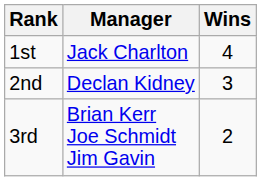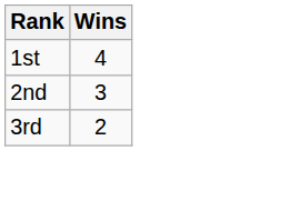 <table class="wikitable sortable">
 <tr>
 <th>Rank</th>
-<th>Manager</th>
 <th>Wins</th>
 </tr>
 <tr>
 <td>1st</td>
-<td><a href='#'>Jack Charlton</a></td>
 <td style="text-align:center;">4</td>
 </tr>
 <tr>
 <td>2nd</td>
-<td><a href='#'>Declan Kidney</a></td>
 <td style="text-align:center;">3</td>
 </tr>
 <tr>
 <td>3rd</td>
-<td><a href='#'>Brian Kerr</a> <br> <a href='#'>Joe Schmidt</a> <br> <a href='#'>Jim Gavin</a></td>
 <td style="text-align:center;">2</td>
 </tr>
 </table>
